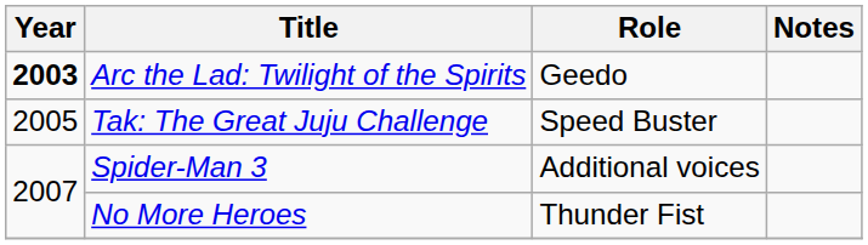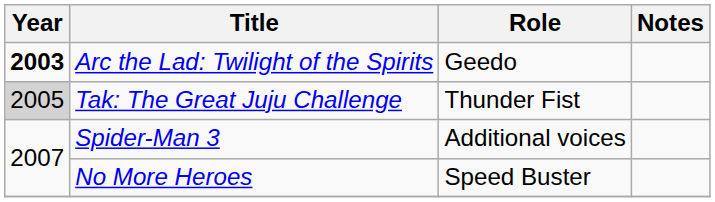 <table class="wikitable sortable plainrowheaders" style="white-space:nowrap">
 <tr>
 <th>Year</th>
 <th>Title</th>
 <th>Role</th>
 <th>Notes</th>
 </tr>
 <tr>
 <td><strong>2003</strong></td>
 <td><em><a href='#'>Arc the Lad: Twilight of the Spirits</a></em></td>
 <td>Geedo</td>
 <td></td>
 </tr>
 <tr>
-<td>2005</td>
+<td style="background: lightgrey;">2005</td>
 <td><em><a href='#'>Tak: The Great Juju Challenge</a></em></td>
-<td>Speed Buster</td>
+<td>Thunder Fist</td>
 <td></td>
 </tr>
 <tr>
 <td rowspan=2>2007</td>
 <td><em><a href='#'>Spider-Man 3</a></em></td>
 <td>Additional voices</td>
 <td></td>
 </tr>
 <tr>
 <td><em><a href='#'>No More Heroes</a></em></td>
-<td>Thunder Fist</td>
+<td>Speed Buster</td>
 <td></td>
 </tr>
 <tr>
 </tr>
 </table>
